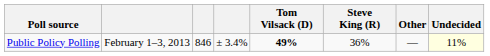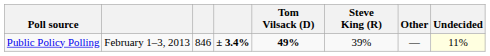 <table class="wikitable" style="text-align:center">
 <tr valign= bottom>
 <th>Poll source</th>
 <th></th>
 <th></th>
 <th></th>
 <th style="width:100px;">Tom<br>Vilsack (D)</th>
 <th style="width:100px;">Steve<br>King (R)</th>
 <th>Other</th>
 <th>Undecided</th>
 </tr>
 <tr>
 <td align=left><a href='#'>Public Policy Polling</a></td>
 <td>February 1–3, 2013</td>
 <td>846</td>
-<td>± 3.4%</td>
+<td><strong>± 3.4%</strong></td>
 <td><strong>49%</strong></td>
-<td>36%</td>
+<td>39%</td>
 <td>—</td>
 <td style="background: lightyellow;">11%</td>
 </tr>
 </table>
